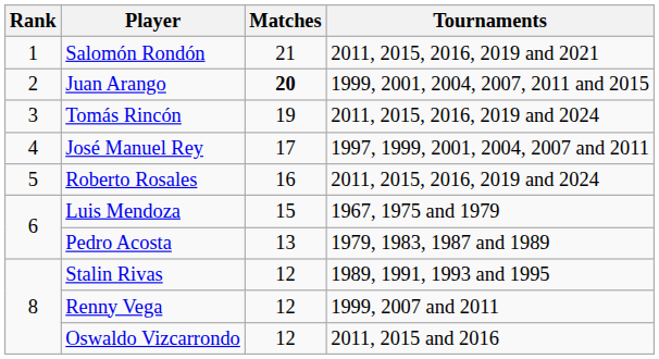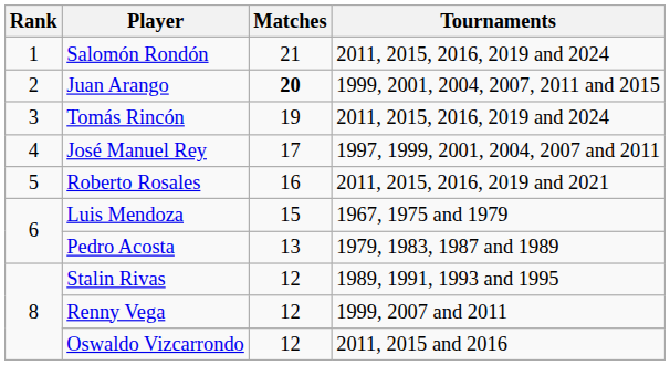 <table class="wikitable" style="text-align: left;">
 <tr>
 <th>Rank</th>
 <th>Player</th>
 <th>Matches</th>
 <th>Tournaments</th>
 </tr>
 <tr>
 <td align=center>1</td>
 <td><a href='#'>Salomón Rondón</a></td>
 <td align=center>21</td>
-<td>2011, 2015, 2016, 2019 and 2021</td>
+<td>2011, 2015, 2016, 2019 and 2024</td>
 </tr>
 <tr>
 <td align=center>2</td>
 <td><a href='#'>Juan Arango</a></td>
 <td align=center><strong>20</strong></td>
 <td>1999, 2001, 2004, 2007, 2011 and 2015</td>
 </tr>
 <tr>
 <td align=center>3</td>
 <td><a href='#'>Tomás Rincón</a></td>
 <td align=center>19</td>
 <td>2011, 2015, 2016, 2019 and 2024</td>
 </tr>
 <tr>
 <td align=center>4</td>
 <td><a href='#'>José Manuel Rey</a></td>
 <td align=center>17</td>
 <td>1997, 1999, 2001, 2004, 2007 and 2011</td>
 </tr>
 <tr>
 <td align=center>5</td>
 <td><a href='#'>Roberto Rosales</a></td>
 <td align=center>16</td>
-<td>2011, 2015, 2016, 2019 and 2024</td>
+<td>2011, 2015, 2016, 2019 and 2021</td>
 </tr>
 <tr>
 <td rowspan=2 align=center>6</td>
 <td><a href='#'>Luis Mendoza</a></td>
 <td align=center>15</td>
 <td>1967, 1975 and 1979</td>
 </tr>
 <tr>
 <td><a href='#'>Pedro Acosta</a></td>
 <td align=center>13</td>
 <td>1979, 1983, 1987 and 1989</td>
 </tr>
 <tr>
 <td rowspan=3 align=center>8</td>
 <td><a href='#'>Stalin Rivas</a></td>
 <td align=center>12</td>
 <td>1989, 1991, 1993 and 1995</td>
 </tr>
 <tr>
 <td><a href='#'>Renny Vega</a></td>
 <td align=center>12</td>
 <td>1999, 2007 and 2011</td>
 </tr>
 <tr>
 <td><a href='#'>Oswaldo Vizcarrondo</a></td>
 <td align=center>12</td>
 <td>2011, 2015 and 2016</td>
 </tr>
 </table>
